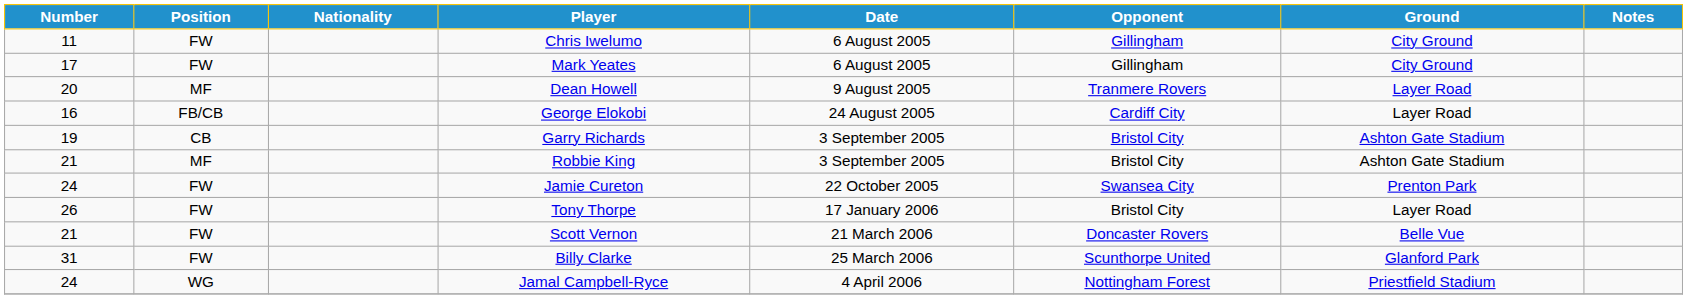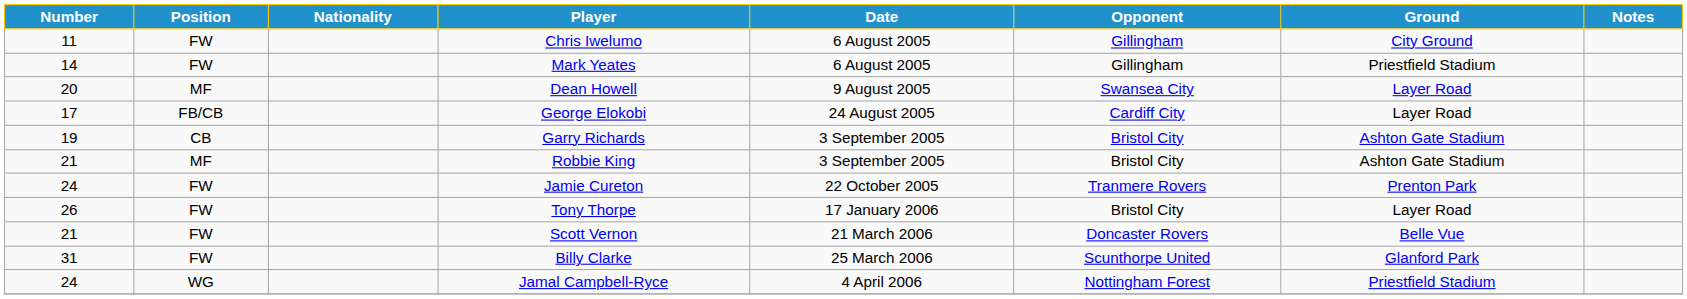 <table class="wikitable" style="text-align:center; font-size:90%; width:100%;">
 <tr>
 <th style="background:#2191CC; color:white; border:1px solid #F7C408; text-align:center;">Number</th>
 <th style="background:#2191CC; color:white; border:1px solid #F7C408; text-align:center;">Position</th>
 <th style="background:#2191CC; color:white; border:1px solid #F7C408; text-align:center;">Nationality</th>
 <th style="background:#2191CC; color:white; border:1px solid #F7C408; text-align:center;">Player</th>
 <th style="background:#2191CC; color:white; border:1px solid #F7C408; text-align:center;">Date</th>
 <th style="background:#2191CC; color:white; border:1px solid #F7C408; text-align:center;">Opponent</th>
 <th style="background:#2191CC; color:white; border:1px solid #F7C408; text-align:center;">Ground</th>
 <th style="background:#2191CC; color:white; border:1px solid #F7C408; text-align:center;">Notes</th>
 </tr>
 <tr>
 <td>11</td>
 <td>FW</td>
 <td></td>
 <td><a href='#'>Chris Iwelumo</a></td>
 <td>6 August 2005</td>
 <td><a href='#'>Gillingham</a></td>
 <td><a href='#'>City Ground</a></td>
 <td></td>
 </tr>
 <tr>
-<td>17</td>
+<td>14</td>
 <td>FW</td>
 <td></td>
 <td><a href='#'>Mark Yeates</a></td>
 <td>6 August 2005</td>
 <td>Gillingham</td>
-<td><a href='#'>City Ground</a></td>
+<td>Priestfield Stadium</td>
 <td></td>
 </tr>
 <tr>
 <td>20</td>
 <td>MF</td>
 <td></td>
 <td><a href='#'>Dean Howell</a></td>
 <td>9 August 2005</td>
-<td><a href='#'>Tranmere Rovers</a></td>
+<td><a href='#'>Swansea City</a></td>
 <td><a href='#'>Layer Road</a></td>
 <td></td>
 </tr>
 <tr>
-<td>16</td>
+<td>17</td>
 <td>FB/CB</td>
 <td></td>
 <td><a href='#'>George Elokobi</a></td>
 <td>24 August 2005</td>
 <td><a href='#'>Cardiff City</a></td>
 <td>Layer Road</td>
 <td></td>
 </tr>
 <tr>
 <td>19</td>
 <td>CB</td>
 <td></td>
 <td><a href='#'>Garry Richards</a></td>
 <td>3 September 2005</td>
 <td><a href='#'>Bristol City</a></td>
 <td><a href='#'>Ashton Gate Stadium</a></td>
 <td></td>
 </tr>
 <tr>
 <td>21</td>
 <td>MF</td>
 <td></td>
 <td><a href='#'>Robbie King</a></td>
 <td>3 September 2005</td>
 <td>Bristol City</td>
 <td>Ashton Gate Stadium</td>
 <td></td>
 </tr>
 <tr>
 <td>24</td>
 <td>FW</td>
 <td></td>
 <td><a href='#'>Jamie Cureton</a></td>
 <td>22 October 2005</td>
-<td><a href='#'>Swansea City</a></td>
+<td><a href='#'>Tranmere Rovers</a></td>
 <td><a href='#'>Prenton Park</a></td>
 <td></td>
 </tr>
 <tr>
 <td>26</td>
 <td>FW</td>
 <td></td>
 <td><a href='#'>Tony Thorpe</a></td>
 <td>17 January 2006</td>
 <td>Bristol City</td>
 <td>Layer Road</td>
 <td></td>
 </tr>
 <tr>
 <td>21</td>
 <td>FW</td>
 <td></td>
 <td><a href='#'>Scott Vernon</a></td>
 <td>21 March 2006</td>
 <td><a href='#'>Doncaster Rovers</a></td>
 <td><a href='#'>Belle Vue</a></td>
 <td></td>
 </tr>
 <tr>
 <td>31</td>
 <td>FW</td>
 <td></td>
 <td><a href='#'>Billy Clarke</a></td>
 <td>25 March 2006</td>
 <td><a href='#'>Scunthorpe United</a></td>
 <td><a href='#'>Glanford Park</a></td>
 <td></td>
 </tr>
 <tr>
 <td>24</td>
 <td>WG</td>
 <td></td>
 <td><a href='#'>Jamal Campbell-Ryce</a></td>
 <td>4 April 2006</td>
 <td><a href='#'>Nottingham Forest</a></td>
 <td><a href='#'>Priestfield Stadium</a></td>
 <td></td>
 </tr>
 <tr>
 </tr>
 </table>
